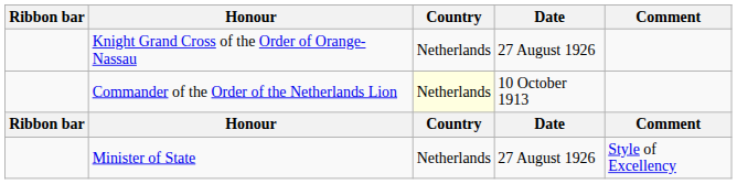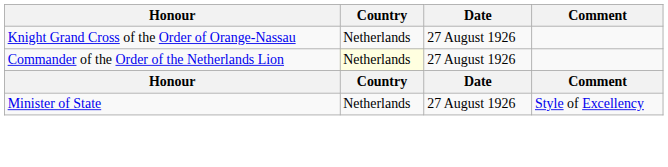 <table class="wikitable" style="width:60%;">
 <tr>
-<th style="width:80px;">Ribbon bar</th>
 <th>Honour</th>
 <th>Country</th>
 <th>Date</th>
 <th>Comment</th>
 </tr>
 <tr>
-<td></td>
 <td><a href='#'>Knight Grand Cross</a> of the <a href='#'>Order of Orange-Nassau</a></td>
 <td>Netherlands</td>
 <td>27 August 1926</td>
 <td></td>
 </tr>
 <tr>
-<td></td>
 <td><a href='#'>Commander</a> of the <a href='#'>Order of the Netherlands Lion</a></td>
 <td style="background: lightyellow;">Netherlands</td>
-<td>10 October 1913</td>
+<td>27 August 1926</td>
 <td></td>
 </tr>
 <tr>
-<th style="width:80px;">Ribbon bar</th>
 <th>Honour</th>
 <th>Country</th>
 <th>Date</th>
 <th>Comment</th>
 </tr>
 <tr>
-<td></td>
 <td><a href='#'>Minister of State</a></td>
 <td>Netherlands</td>
 <td>27 August 1926</td>
 <td><a href='#'>Style</a> of <a href='#'>Excellency</a></td>
 </tr>
 </table>
